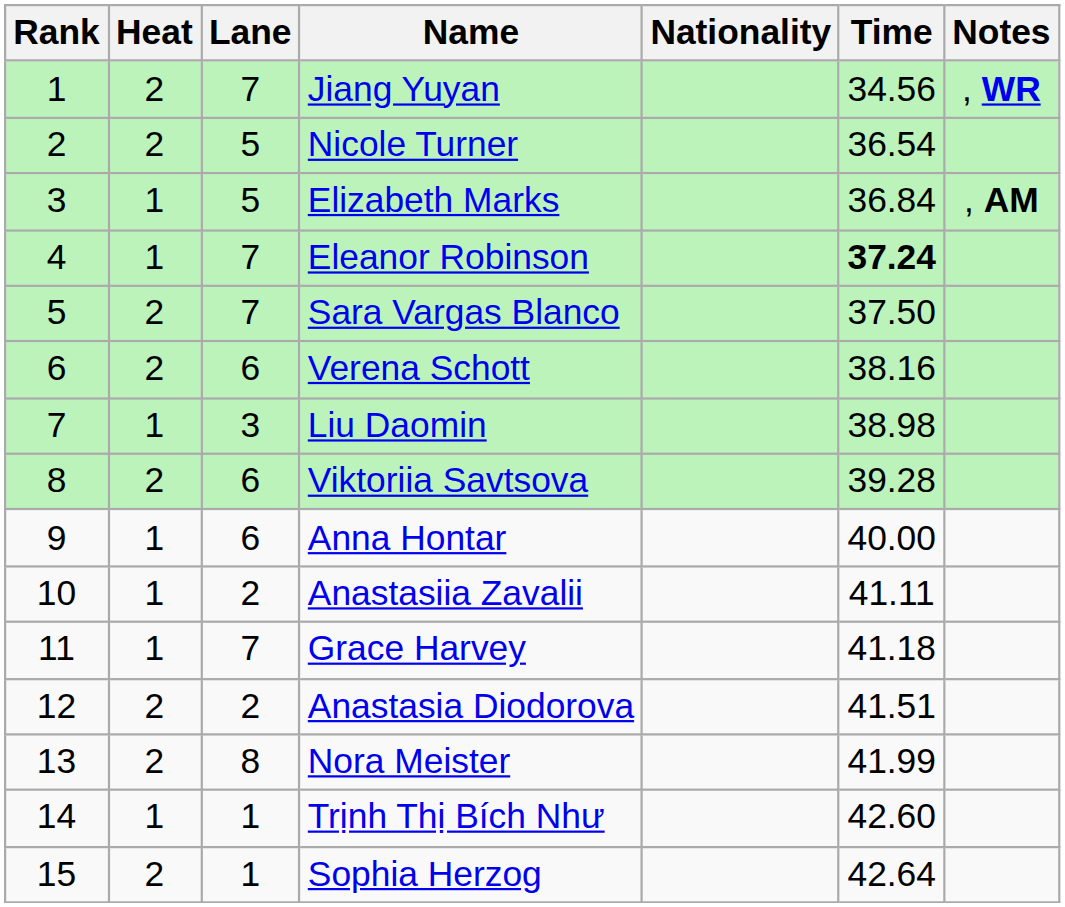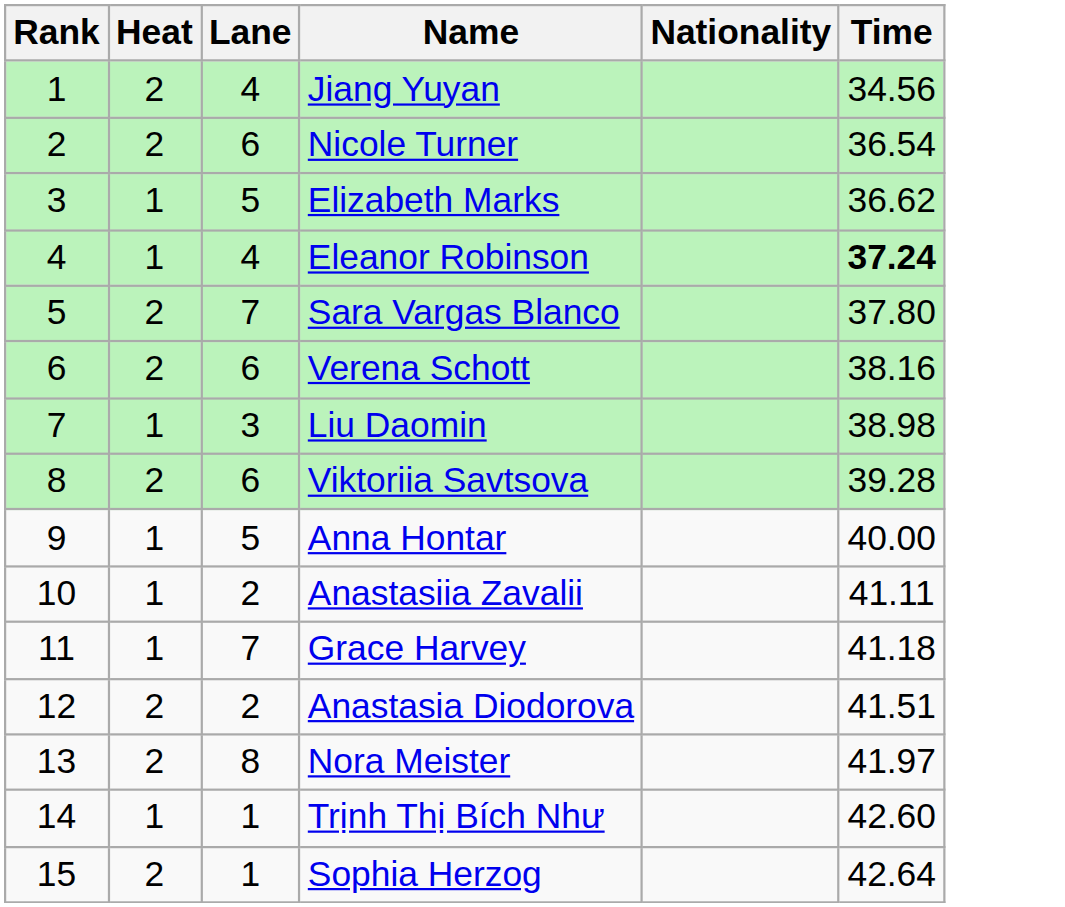 <table class="wikitable sortable" style="text-align:center">
 <tr>
 <th>Rank</th>
 <th>Heat</th>
 <th>Lane</th>
 <th>Name</th>
 <th>Nationality</th>
 <th>Time</th>
-<th>Notes</th>
 </tr>
 <tr bgcolor=bbf3bb>
 <td>1</td>
 <td>2</td>
-<td>7</td>
+<td>4</td>
 <td align=left><a href='#'>Jiang Yuyan</a></td>
 <td align=left></td>
 <td>34.56</td>
-<td>, <strong><a href='#'>WR</a></strong></td>
 </tr>
 <tr bgcolor=bbf3bb>
 <td>2</td>
 <td>2</td>
-<td>5</td>
+<td>6</td>
 <td align=left><a href='#'>Nicole Turner</a></td>
 <td align=left></td>
 <td>36.54</td>
-<td></td>
 </tr>
 <tr bgcolor=bbf3bb>
 <td>3</td>
 <td>1</td>
 <td>5</td>
 <td align=left><a href='#'>Elizabeth Marks</a></td>
 <td align=left></td>
-<td>36.84</td>
-<td>, <strong>AM</strong></td>
+<td>36.62</td>
 </tr>
 <tr bgcolor=bbf3bb>
 <td>4</td>
 <td>1</td>
-<td>7</td>
+<td>4</td>
 <td align=left><a href='#'>Eleanor Robinson</a></td>
 <td align=left></td>
 <td><strong>37.24</strong></td>
-<td></td>
 </tr>
 <tr bgcolor=bbf3bb>
 <td>5</td>
 <td>2</td>
 <td>7</td>
 <td align=left><a href='#'>Sara Vargas Blanco</a></td>
 <td align=left></td>
-<td>37.50</td>
-<td></td>
+<td>37.80</td>
 </tr>
 <tr bgcolor=bbf3bb>
 <td>6</td>
 <td>2</td>
 <td>6</td>
 <td align=left><a href='#'>Verena Schott</a></td>
 <td align=left></td>
 <td>38.16</td>
-<td></td>
 </tr>
 <tr bgcolor=bbf3bb>
 <td>7</td>
 <td>1</td>
 <td>3</td>
 <td align=left><a href='#'>Liu Daomin</a></td>
 <td align=left></td>
 <td>38.98</td>
-<td></td>
 </tr>
 <tr bgcolor=bbf3bb>
 <td>8</td>
 <td>2</td>
 <td>6</td>
 <td align=left><a href='#'>Viktoriia Savtsova</a></td>
 <td align=left></td>
 <td>39.28</td>
-<td></td>
 </tr>
 <tr>
 <td>9</td>
 <td>1</td>
-<td>6</td>
+<td>5</td>
 <td align=left><a href='#'>Anna Hontar</a></td>
 <td align=left></td>
 <td>40.00</td>
-<td></td>
 </tr>
 <tr>
 <td>10</td>
 <td>1</td>
 <td>2</td>
 <td align=left><a href='#'>Anastasiia Zavalii</a></td>
 <td align=left></td>
 <td>41.11</td>
-<td></td>
 </tr>
 <tr>
 <td>11</td>
 <td>1</td>
 <td>7</td>
 <td align=left><a href='#'>Grace Harvey</a></td>
 <td align=left></td>
 <td>41.18</td>
-<td></td>
 </tr>
 <tr>
 <td>12</td>
 <td>2</td>
 <td>2</td>
 <td align=left><a href='#'>Anastasia Diodorova</a></td>
 <td align=left></td>
 <td>41.51</td>
-<td></td>
 </tr>
 <tr>
 <td>13</td>
 <td>2</td>
 <td>8</td>
 <td align=left><a href='#'>Nora Meister</a></td>
 <td align=left></td>
-<td>41.99</td>
-<td></td>
+<td>41.97</td>
 </tr>
 <tr>
 <td>14</td>
 <td>1</td>
 <td>1</td>
 <td align=left><a href='#'>Trịnh Thị Bích Như</a></td>
 <td align=left></td>
 <td>42.60</td>
-<td></td>
 </tr>
 <tr>
 <td>15</td>
 <td>2</td>
 <td>1</td>
 <td align=left><a href='#'>Sophia Herzog</a></td>
 <td align=left></td>
 <td>42.64</td>
-<td></td>
 </tr>
 </table>
